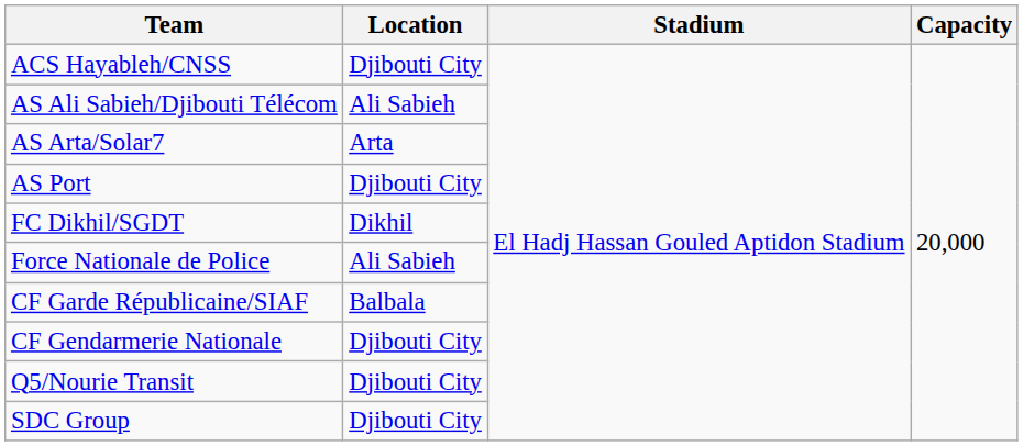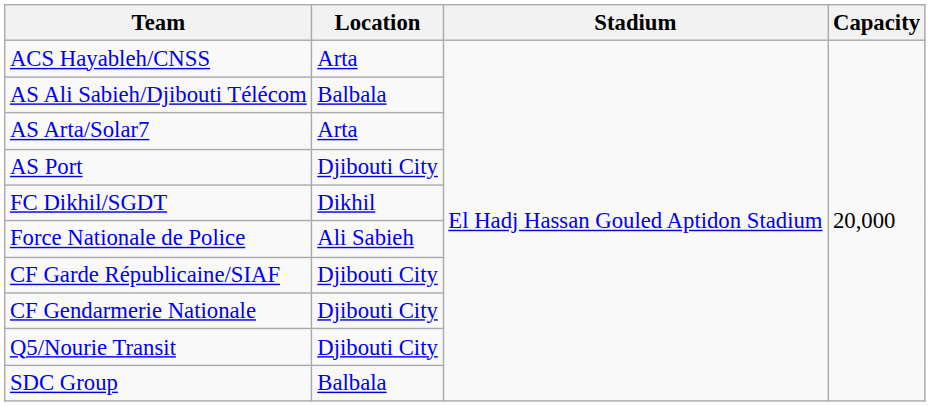 <table class="wikitable sortable">
 <tr>
 <th>Team</th>
 <th>Location</th>
 <th>Stadium</th>
 <th>Capacity</th>
 </tr>
 <tr>
 <td><a href='#'>ACS Hayableh/CNSS</a></td>
-<td><a href='#'>Djibouti City</a></td>
+<td><a href='#'>Arta</a></td>
 <td rowspan=10><a href='#'>El Hadj Hassan Gouled Aptidon Stadium</a></td>
 <td rowspan=10>20,000</td>
 </tr>
 <tr>
 <td><a href='#'>AS Ali Sabieh/Djibouti Télécom</a></td>
-<td><a href='#'>Ali Sabieh</a></td>
+<td><a href='#'>Balbala</a></td>
 </tr>
 <tr>
 <td><a href='#'>AS Arta/Solar7</a></td>
 <td><a href='#'>Arta</a></td>
 </tr>
 <tr>
 <td><a href='#'>AS Port</a></td>
 <td><a href='#'>Djibouti City</a></td>
 </tr>
 <tr>
 <td><a href='#'>FC Dikhil/SGDT</a></td>
 <td><a href='#'>Dikhil</a></td>
 </tr>
 <tr>
 <td><a href='#'>Force Nationale de Police</a></td>
 <td><a href='#'>Ali Sabieh</a></td>
 </tr>
 <tr>
 <td><a href='#'>CF Garde Républicaine/SIAF</a></td>
-<td><a href='#'>Balbala</a></td>
+<td><a href='#'>Djibouti City</a></td>
 </tr>
 <tr>
 <td><a href='#'>CF Gendarmerie Nationale</a></td>
 <td><a href='#'>Djibouti City</a></td>
 </tr>
 <tr>
 <td><a href='#'>Q5/Nourie Transit</a></td>
 <td><a href='#'>Djibouti City</a></td>
 </tr>
 <tr>
 <td><a href='#'>SDC Group</a></td>
-<td><a href='#'>Djibouti City</a></td>
+<td><a href='#'>Balbala</a></td>
 </tr>
 </table>
